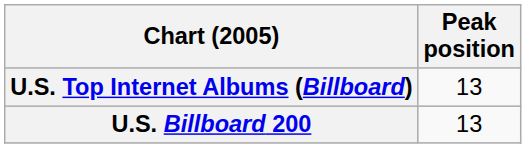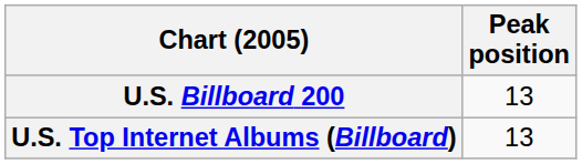 <table class="wikitable sortable plainrowheaders">
 <tr>
 <th scope="col">Chart (2005)</th>
 <th scope="col">Peak<br>position</th>
 </tr>
 <tr>
+<th scope="row">U.S. <a href='#'><em>Billboard</em> 200</a></th>
+<td style="text-align:center;">13</td>
+</tr>
+<tr>
 <th scope="row">U.S. <a href='#'>Top Internet Albums</a> (<em><a href='#'>Billboard</a></em>)</th>
 <td style="text-align:center;">13</td>
 </tr>
-<tr>
-<th scope="row">U.S. <a href='#'><em>Billboard</em> 200</a></th>
-<td style="text-align:center;">13</td>
-</tr>
 </table>
